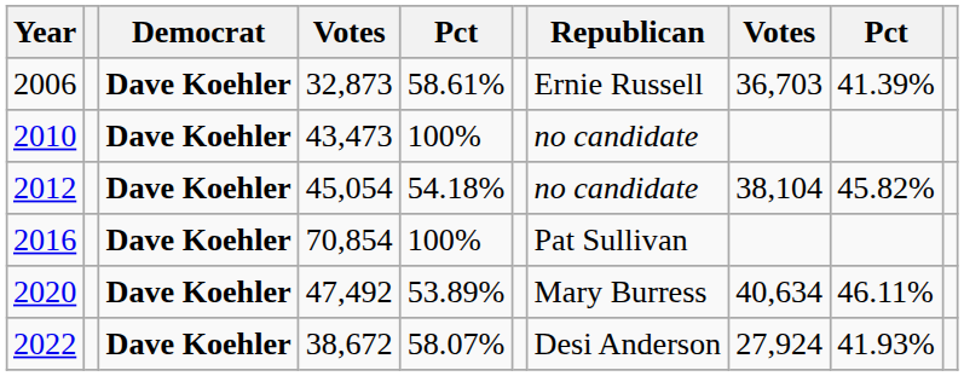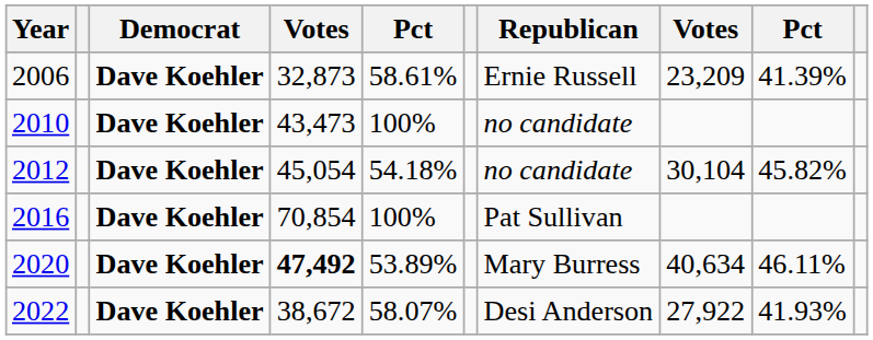 <table class="wikitable" style="margin:0.5em ; font-size:95%">
 <tr>
 <th>Year</th>
 <th></th>
 <th>Democrat</th>
 <th>Votes</th>
 <th>Pct</th>
 <th></th>
 <th>Republican</th>
 <th>Votes</th>
 <th>Pct</th>
 <th></th>
 </tr>
 <tr>
 <td>2006</td>
 <td></td>
 <td><strong>Dave Koehler</strong></td>
 <td>32,873</td>
 <td>58.61%</td>
 <td></td>
 <td>Ernie Russell</td>
-<td>36,703</td>
+<td>23,209</td>
 <td>41.39%</td>
 <td></td>
 </tr>
 <tr>
 <td><a href='#'>2010</a></td>
 <td></td>
 <td><strong>Dave Koehler</strong></td>
 <td>43,473</td>
 <td>100%</td>
 <td></td>
 <td><em>no candidate</em></td>
 <td></td>
 <td></td>
 <td></td>
 </tr>
 <tr>
 <td><a href='#'>2012</a></td>
 <td></td>
 <td><strong>Dave Koehler</strong></td>
 <td>45,054</td>
 <td>54.18%</td>
 <td></td>
 <td><em>no candidate</em></td>
-<td>38,104</td>
+<td>30,104</td>
 <td>45.82%</td>
 <td></td>
 </tr>
 <tr>
 <td><a href='#'>2016</a></td>
 <td></td>
 <td><strong>Dave Koehler</strong></td>
 <td>70,854</td>
 <td>100%</td>
 <td></td>
 <td>Pat Sullivan</td>
 <td></td>
 <td></td>
 <td></td>
 </tr>
 <tr>
 <td><a href='#'>2020</a></td>
 <td></td>
 <td><strong>Dave Koehler</strong></td>
-<td>47,492</td>
+<td><strong>47,492</strong></td>
 <td>53.89%</td>
 <td></td>
 <td>Mary Burress</td>
 <td>40,634</td>
 <td>46.11%</td>
 <td></td>
 </tr>
 <tr>
 <td><a href='#'>2022</a></td>
 <td></td>
 <td><strong>Dave Koehler</strong></td>
 <td>38,672</td>
 <td>58.07%</td>
 <td></td>
 <td>Desi Anderson</td>
-<td>27,924</td>
+<td>27,922</td>
 <td>41.93%</td>
 <td></td>
 </tr>
 </table>
